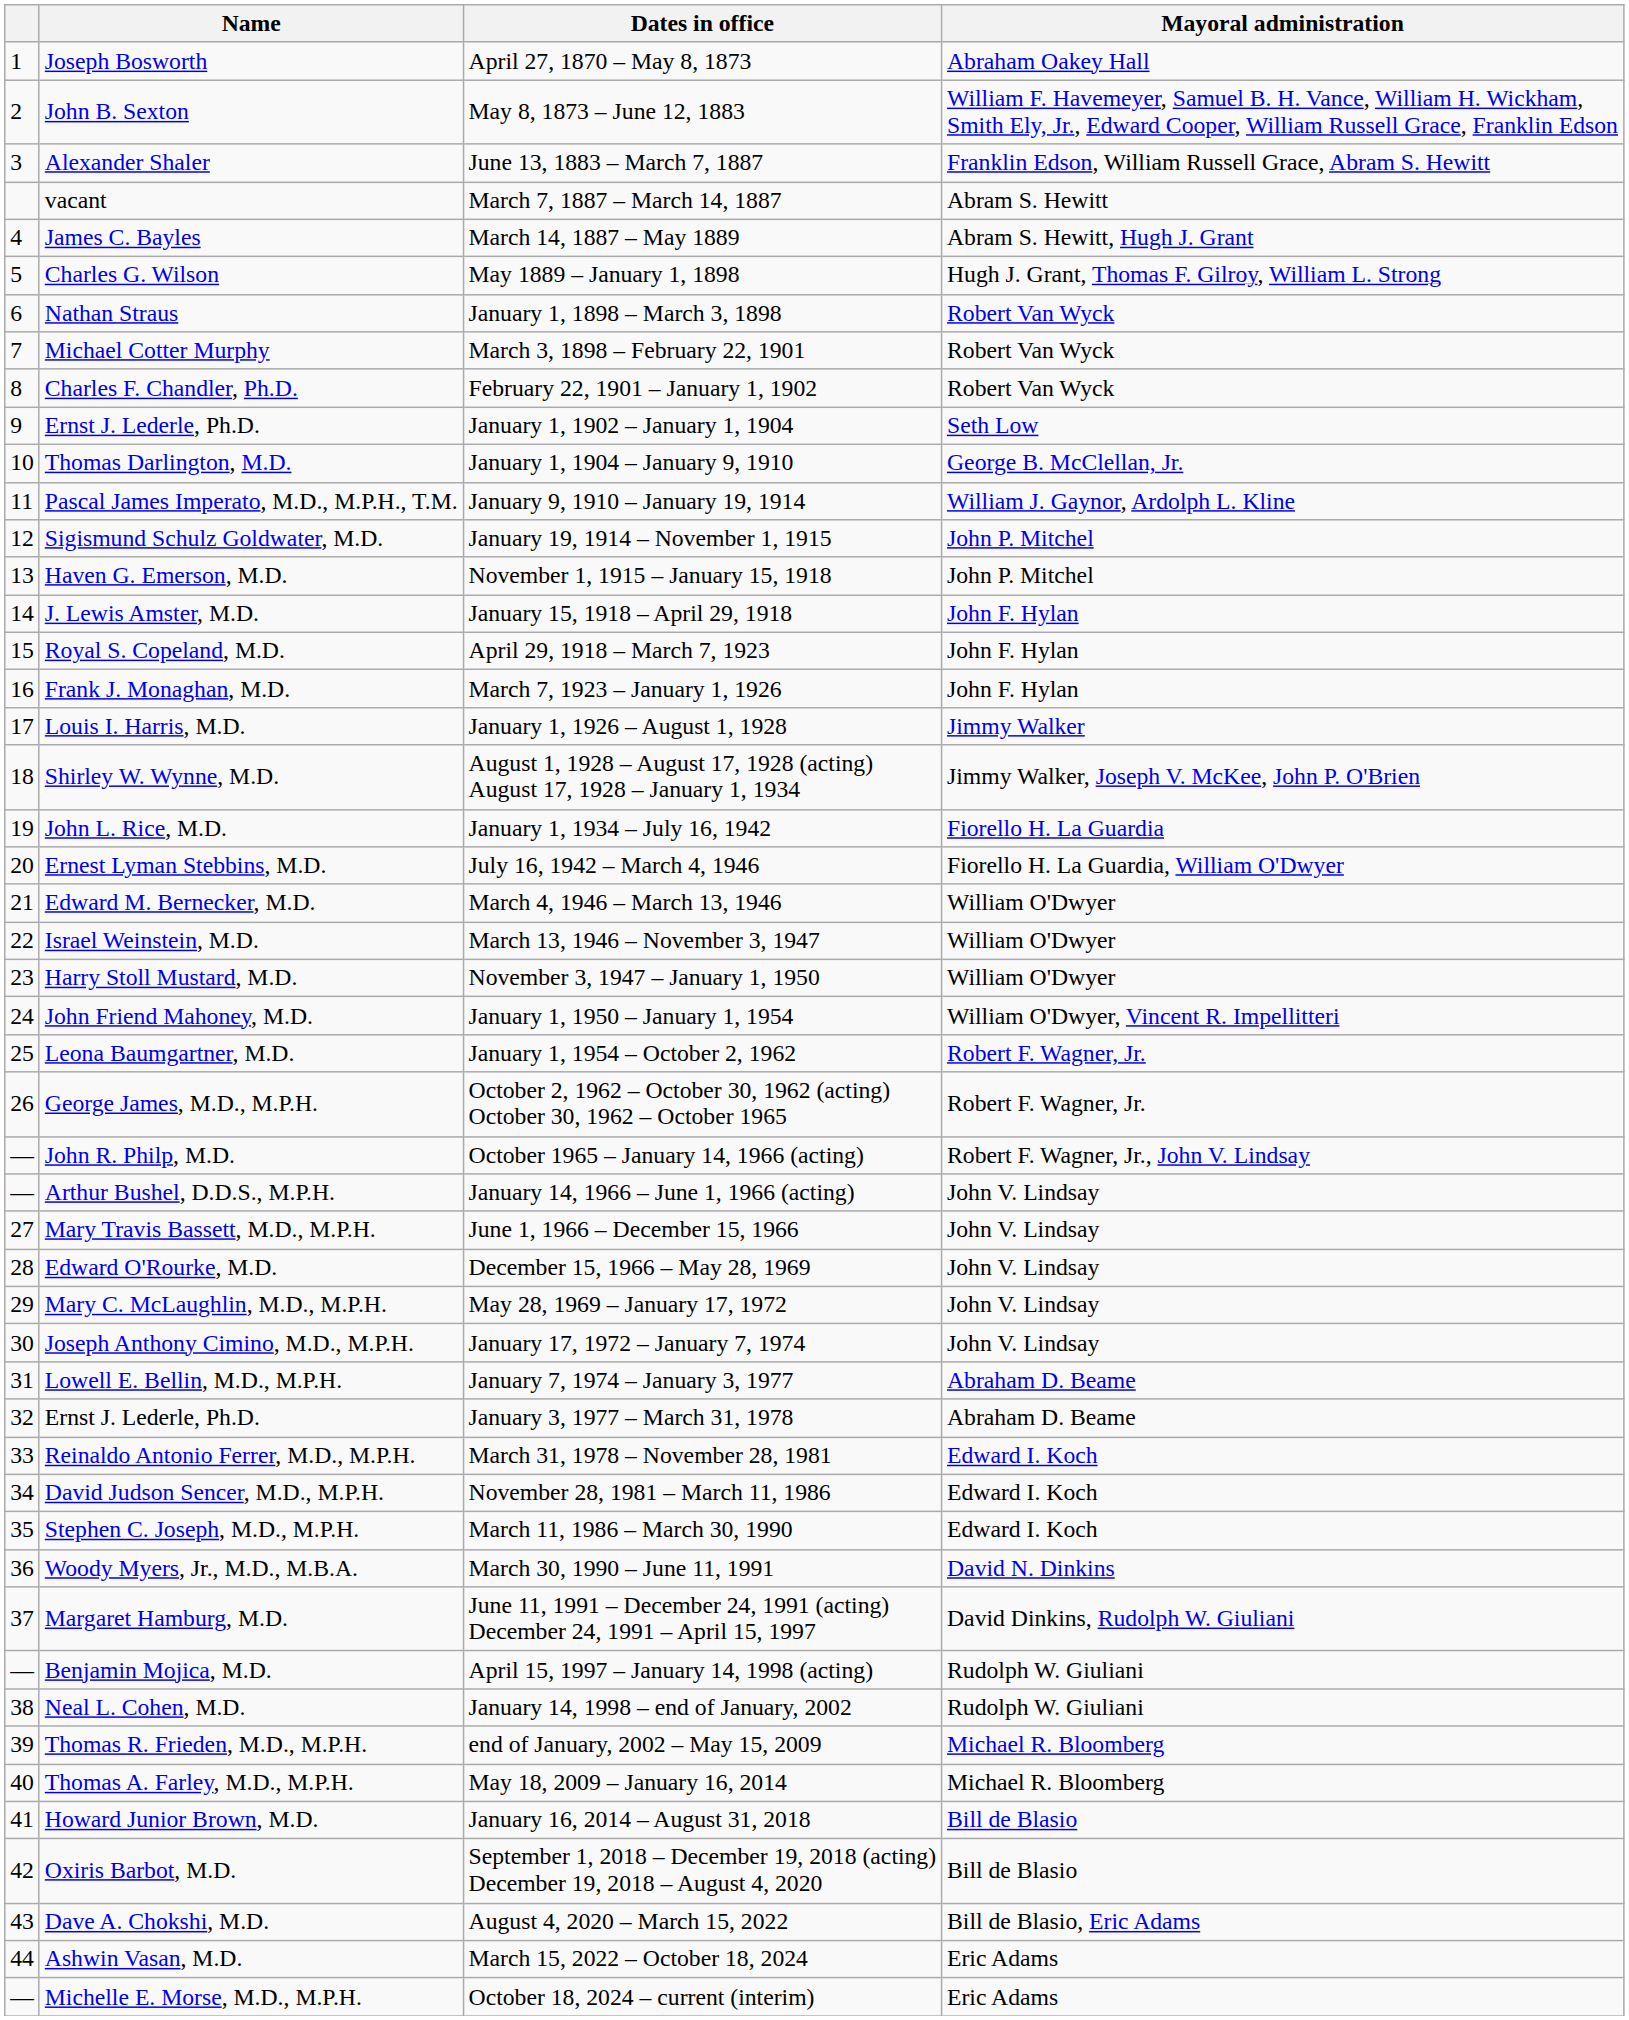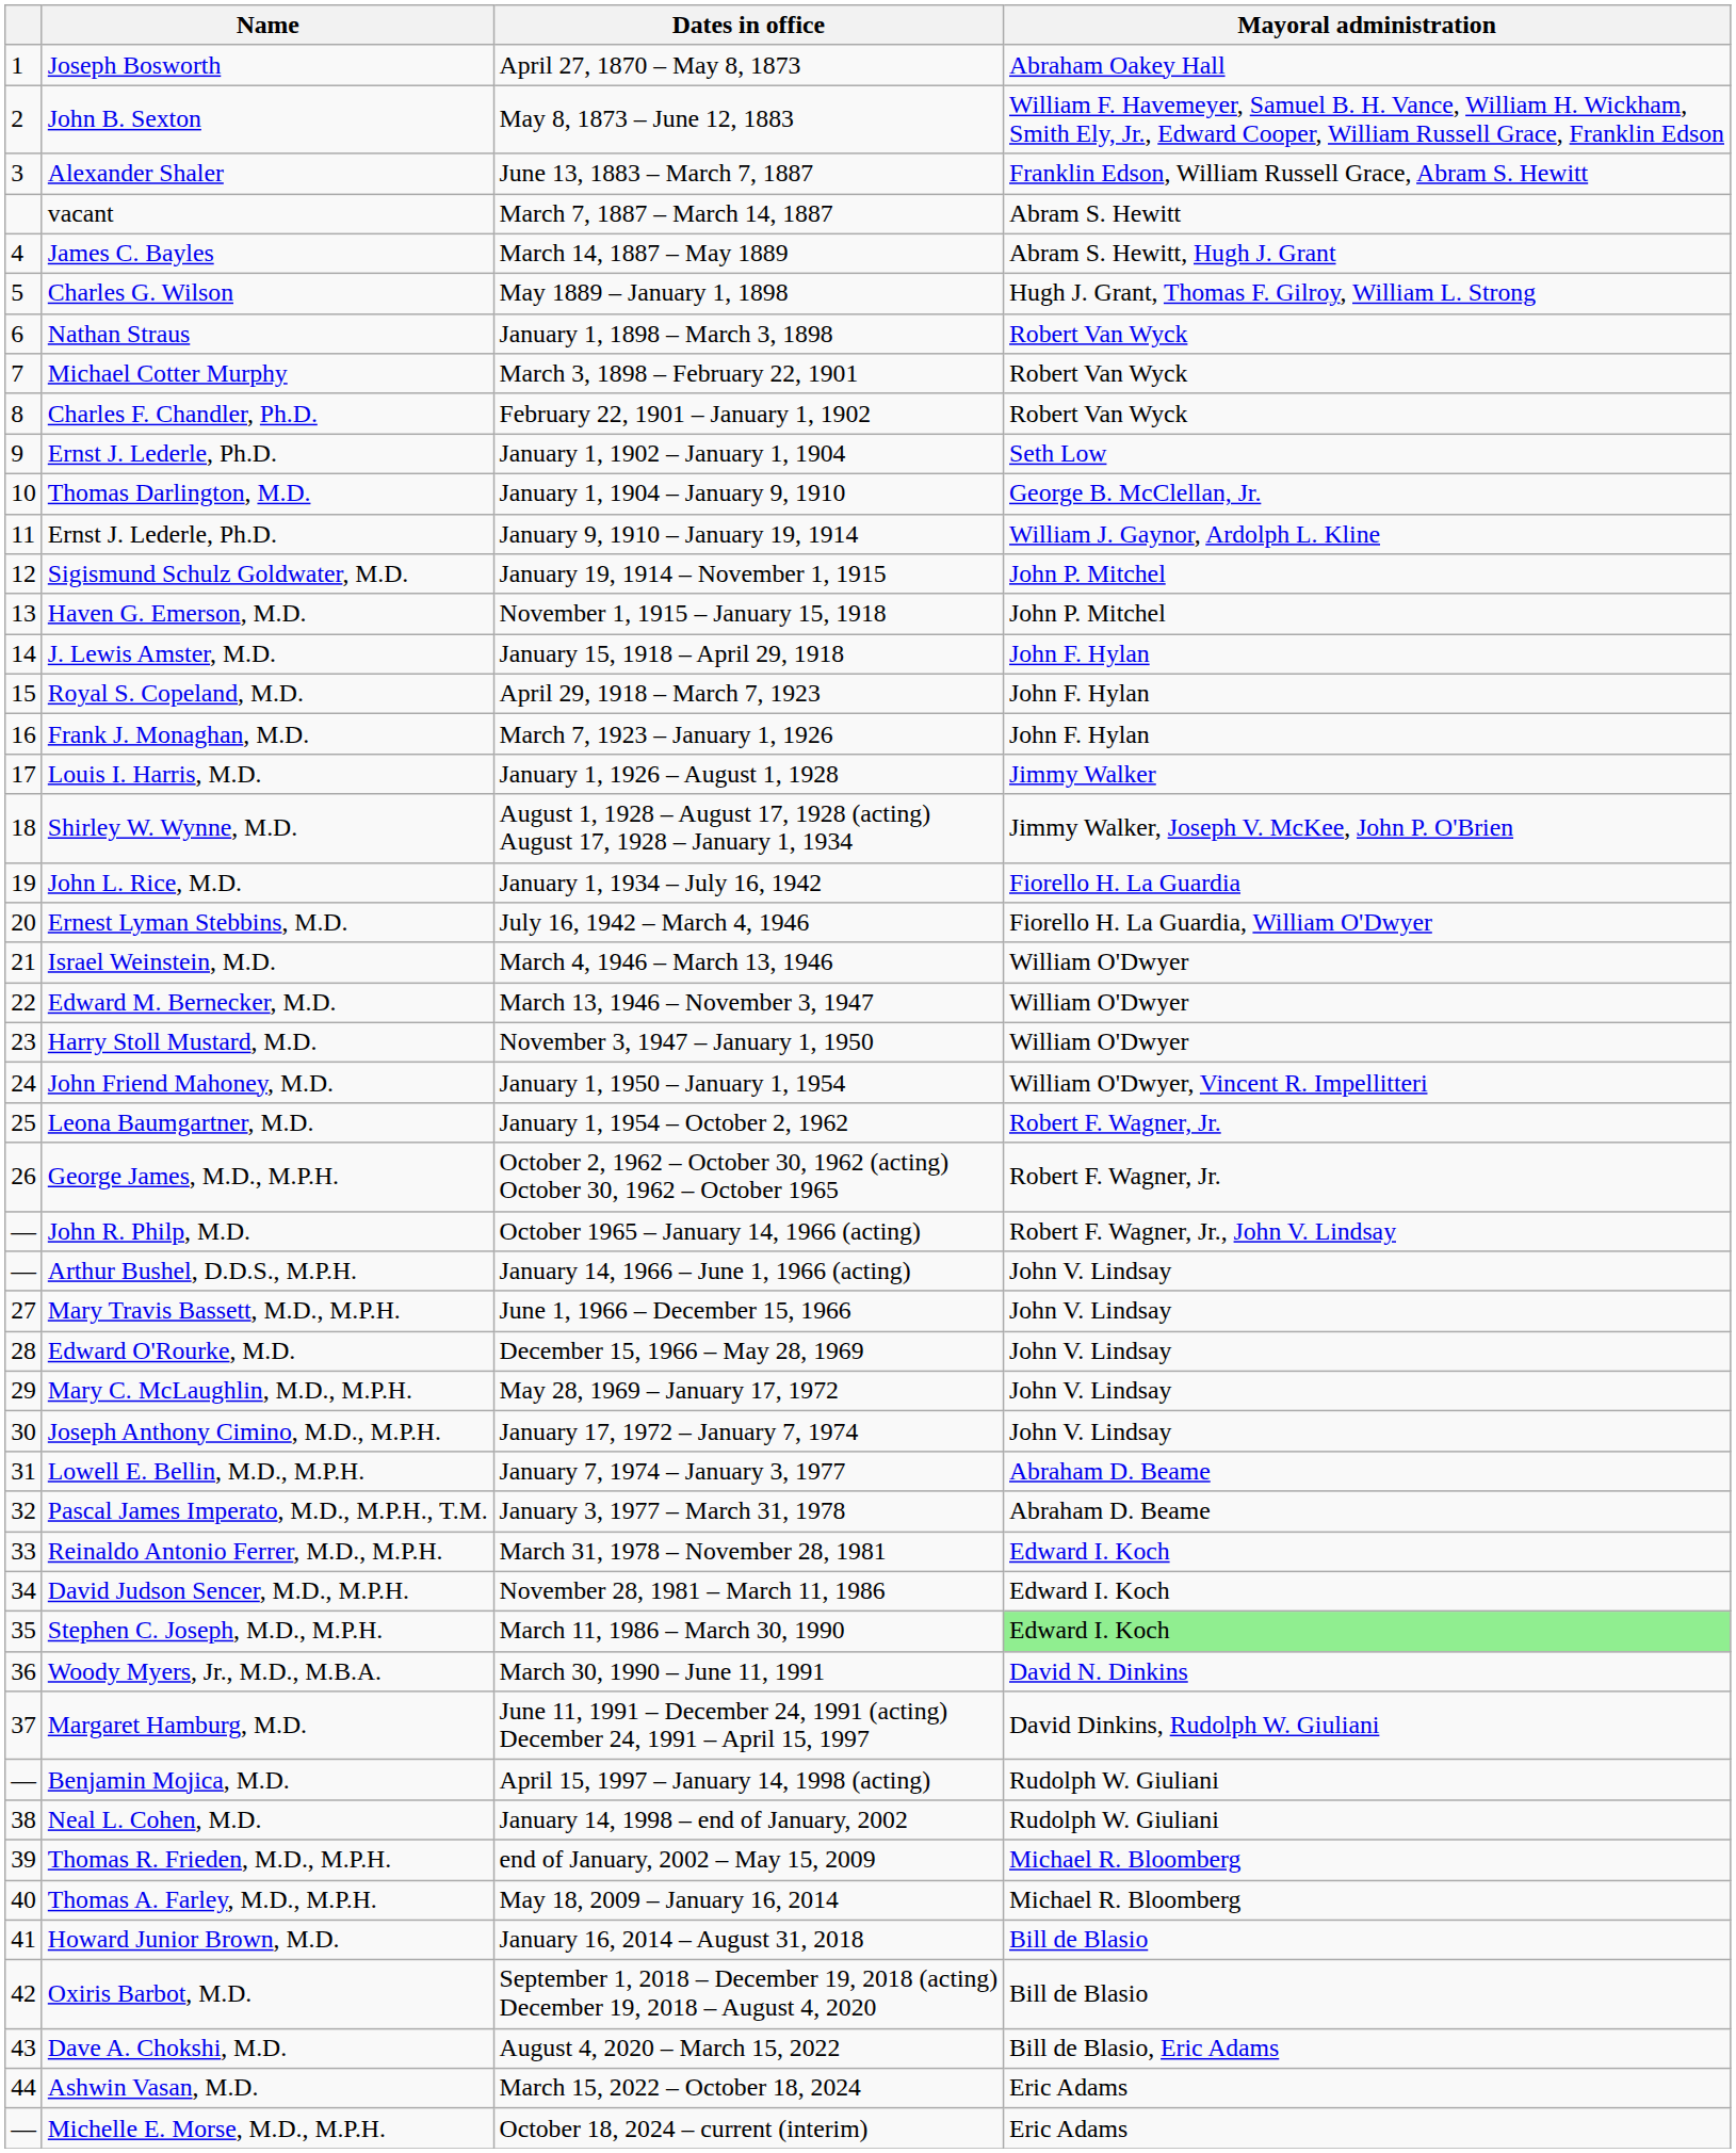 <table class="wikitable">
 <tr>
 <th></th>
 <th>Name</th>
 <th>Dates in office</th>
 <th>Mayoral administration</th>
 </tr>
 <tr>
 <td>1</td>
 <td><a href='#'>Joseph Bosworth</a></td>
 <td>April 27, 1870 – May 8, 1873</td>
 <td><a href='#'>Abraham Oakey Hall</a></td>
 </tr>
 <tr>
 <td>2</td>
 <td><a href='#'>John B. Sexton</a></td>
 <td>May 8, 1873 – June 12, 1883</td>
 <td><a href='#'>William F. Havemeyer</a>, <a href='#'>Samuel B. H. Vance</a>, <a href='#'>William H. Wickham</a>,<br> <a href='#'>Smith Ely, Jr.</a>, <a href='#'>Edward Cooper</a>, <a href='#'>William Russell Grace</a>, <a href='#'>Franklin Edson</a></td>
 </tr>
 <tr>
 <td>3</td>
 <td><a href='#'>Alexander Shaler</a></td>
 <td>June 13, 1883 – March 7, 1887</td>
 <td><a href='#'>Franklin Edson</a>, William Russell Grace, <a href='#'>Abram S. Hewitt</a></td>
 </tr>
 <tr>
 <td></td>
 <td>vacant</td>
 <td>March 7, 1887 – March 14, 1887</td>
 <td>Abram S. Hewitt</td>
 </tr>
 <tr>
 <td>4</td>
 <td><a href='#'>James C. Bayles</a></td>
 <td>March 14, 1887 – May 1889</td>
 <td>Abram S. Hewitt, <a href='#'>Hugh J. Grant</a></td>
 </tr>
 <tr>
 <td>5</td>
 <td><a href='#'>Charles G. Wilson</a></td>
 <td>May 1889 – January 1, 1898</td>
 <td>Hugh J. Grant, <a href='#'>Thomas F. Gilroy</a>, <a href='#'>William L. Strong</a></td>
 </tr>
 <tr>
 <td>6</td>
 <td><a href='#'>Nathan Straus</a></td>
 <td>January 1, 1898 – March 3, 1898</td>
 <td><a href='#'>Robert Van Wyck</a></td>
 </tr>
 <tr>
 <td>7</td>
 <td><a href='#'>Michael Cotter Murphy</a></td>
 <td>March 3, 1898 – February 22, 1901</td>
 <td>Robert Van Wyck</td>
 </tr>
 <tr>
 <td>8</td>
 <td><a href='#'>Charles F. Chandler</a>, <a href='#'>Ph.D.</a></td>
 <td>February 22, 1901 – January 1, 1902</td>
 <td>Robert Van Wyck</td>
 </tr>
 <tr>
 <td>9</td>
 <td><a href='#'>Ernst J. Lederle</a>, Ph.D.</td>
 <td>January 1, 1902 – January 1, 1904</td>
 <td><a href='#'>Seth Low</a></td>
 </tr>
 <tr>
 <td>10</td>
 <td><a href='#'>Thomas Darlington</a>, <a href='#'>M.D.</a></td>
 <td>January 1, 1904 – January 9, 1910</td>
 <td><a href='#'>George B. McClellan, Jr.</a></td>
 </tr>
 <tr>
 <td>11</td>
-<td><a href='#'>Pascal James Imperato</a>, M.D., M.P.H., T.M.</td>
+<td>Ernst J. Lederle, Ph.D.</td>
 <td>January 9, 1910 – January 19, 1914</td>
 <td><a href='#'>William J. Gaynor</a>, <a href='#'>Ardolph L. Kline</a></td>
 </tr>
 <tr>
 <td>12</td>
 <td><a href='#'>Sigismund Schulz Goldwater</a>, M.D.</td>
 <td>January 19, 1914 – November 1, 1915</td>
 <td><a href='#'>John P. Mitchel</a></td>
 </tr>
 <tr>
 <td>13</td>
 <td><a href='#'>Haven G. Emerson</a>, M.D.</td>
 <td>November 1, 1915 – January 15, 1918</td>
 <td>John P. Mitchel</td>
 </tr>
 <tr>
 <td>14</td>
 <td><a href='#'>J. Lewis Amster</a>, M.D.</td>
 <td>January 15, 1918 – April 29, 1918</td>
 <td><a href='#'>John F. Hylan</a></td>
 </tr>
 <tr>
 <td>15</td>
 <td><a href='#'>Royal S. Copeland</a>, M.D.</td>
 <td>April 29, 1918 – March 7, 1923</td>
 <td>John F. Hylan</td>
 </tr>
 <tr>
 <td>16</td>
 <td><a href='#'>Frank J. Monaghan</a>, M.D.</td>
 <td>March 7, 1923 – January 1, 1926</td>
 <td>John F. Hylan</td>
 </tr>
 <tr>
 <td>17</td>
 <td><a href='#'>Louis I. Harris</a>, M.D.</td>
 <td>January 1, 1926 – August 1, 1928</td>
 <td><a href='#'>Jimmy Walker</a></td>
 </tr>
 <tr>
 <td>18</td>
 <td><a href='#'>Shirley W. Wynne</a>, M.D.</td>
 <td>August 1, 1928 – August 17, 1928 (acting)<br>August 17, 1928 – January 1, 1934</td>
 <td>Jimmy Walker, <a href='#'>Joseph V. McKee</a>, <a href='#'>John P. O'Brien</a></td>
 </tr>
 <tr>
 <td>19</td>
 <td><a href='#'>John L. Rice</a>, M.D.</td>
 <td>January 1, 1934 – July 16, 1942</td>
 <td><a href='#'>Fiorello H. La Guardia</a></td>
 </tr>
 <tr>
 <td>20</td>
 <td><a href='#'>Ernest Lyman Stebbins</a>, M.D.</td>
 <td>July 16, 1942 – March 4, 1946</td>
 <td>Fiorello H. La Guardia, <a href='#'>William O'Dwyer</a></td>
 </tr>
 <tr>
 <td>21</td>
-<td><a href='#'>Edward M. Bernecker</a>, M.D.</td>
+<td><a href='#'>Israel Weinstein</a>, M.D.</td>
 <td>March 4, 1946 – March 13, 1946</td>
 <td>William O'Dwyer</td>
 </tr>
 <tr>
 <td>22</td>
-<td><a href='#'>Israel Weinstein</a>, M.D.</td>
+<td><a href='#'>Edward M. Bernecker</a>, M.D.</td>
 <td>March 13, 1946 – November 3, 1947</td>
 <td>William O'Dwyer</td>
 </tr>
 <tr>
 <td>23</td>
 <td><a href='#'>Harry Stoll Mustard</a>, M.D.</td>
 <td>November 3, 1947 – January 1, 1950</td>
 <td>William O'Dwyer</td>
 </tr>
 <tr>
 <td>24</td>
 <td><a href='#'>John Friend Mahoney</a>, M.D.</td>
 <td>January 1, 1950 – January 1, 1954</td>
 <td>William O'Dwyer, <a href='#'>Vincent R. Impellitteri</a></td>
 </tr>
 <tr>
 <td>25</td>
 <td><a href='#'>Leona Baumgartner</a>, M.D.</td>
 <td>January 1, 1954 – October 2, 1962</td>
 <td><a href='#'>Robert F. Wagner, Jr.</a></td>
 </tr>
 <tr>
 <td>26</td>
 <td><a href='#'>George James</a>, M.D., M.P.H.</td>
 <td>October 2, 1962 – October 30, 1962 (acting)<br>October 30, 1962 – October 1965</td>
 <td>Robert F. Wagner, Jr.</td>
 </tr>
 <tr>
 <td>—</td>
 <td><a href='#'>John R. Philp</a>, M.D.</td>
 <td>October 1965 – January 14, 1966 (acting)</td>
 <td>Robert F. Wagner, Jr., <a href='#'>John V. Lindsay</a></td>
 </tr>
 <tr>
 <td>—</td>
 <td><a href='#'>Arthur Bushel</a>, D.D.S., M.P.H.</td>
 <td>January 14, 1966 – June 1, 1966 (acting)</td>
 <td>John V. Lindsay</td>
 </tr>
 <tr>
 <td>27</td>
 <td><a href='#'>Mary Travis Bassett</a>, M.D., M.P.H.</td>
 <td>June 1, 1966 – December 15, 1966</td>
 <td>John V. Lindsay</td>
 </tr>
 <tr>
 <td>28</td>
 <td><a href='#'>Edward O'Rourke</a>, M.D.</td>
 <td>December 15, 1966 – May 28, 1969</td>
 <td>John V. Lindsay</td>
 </tr>
 <tr>
 <td>29</td>
 <td><a href='#'>Mary C. McLaughlin</a>, M.D., M.P.H.</td>
 <td>May 28, 1969 – January 17, 1972</td>
 <td>John V. Lindsay</td>
 </tr>
 <tr>
 <td>30</td>
 <td><a href='#'>Joseph Anthony Cimino</a>, M.D., M.P.H.</td>
 <td>January 17, 1972 – January 7, 1974</td>
 <td>John V. Lindsay</td>
 </tr>
 <tr>
 <td>31</td>
 <td><a href='#'>Lowell E. Bellin</a>, M.D., M.P.H.</td>
 <td>January 7, 1974 – January 3, 1977</td>
 <td><a href='#'>Abraham D. Beame</a></td>
 </tr>
 <tr>
 <td>32</td>
-<td>Ernst J. Lederle, Ph.D.</td>
+<td><a href='#'>Pascal James Imperato</a>, M.D., M.P.H., T.M.</td>
 <td>January 3, 1977 – March 31, 1978</td>
 <td>Abraham D. Beame</td>
 </tr>
 <tr>
 <td>33</td>
 <td><a href='#'>Reinaldo Antonio Ferrer</a>, M.D., M.P.H.</td>
 <td>March 31, 1978 – November 28, 1981</td>
 <td><a href='#'>Edward I. Koch</a></td>
 </tr>
 <tr>
 <td>34</td>
 <td><a href='#'>David Judson Sencer</a>, M.D., M.P.H.</td>
 <td>November 28, 1981 – March 11, 1986</td>
 <td>Edward I. Koch</td>
 </tr>
 <tr>
 <td>35</td>
 <td><a href='#'>Stephen C. Joseph</a>, M.D., M.P.H.</td>
 <td>March 11, 1986 – March 30, 1990</td>
-<td>Edward I. Koch</td>
+<td style="background: lightgreen;">Edward I. Koch</td>
 </tr>
 <tr>
 <td>36</td>
 <td><a href='#'>Woody Myers</a>, Jr., M.D., M.B.A.</td>
 <td>March 30, 1990 – June 11, 1991</td>
 <td><a href='#'>David N. Dinkins</a></td>
 </tr>
 <tr>
 <td>37</td>
 <td><a href='#'>Margaret Hamburg</a>, M.D.</td>
 <td>June 11, 1991 – December 24, 1991 (acting)<br>December 24, 1991 – April 15, 1997</td>
 <td>David Dinkins, <a href='#'>Rudolph W. Giuliani</a></td>
 </tr>
 <tr>
 <td>—</td>
 <td><a href='#'>Benjamin Mojica</a>, M.D.</td>
 <td>April 15, 1997 – January 14, 1998 (acting)</td>
 <td>Rudolph W. Giuliani</td>
 </tr>
 <tr>
 <td>38</td>
 <td><a href='#'>Neal L. Cohen</a>, M.D.</td>
 <td>January 14, 1998 – end of January, 2002</td>
 <td>Rudolph W. Giuliani</td>
 </tr>
 <tr>
 <td>39</td>
 <td><a href='#'>Thomas R. Frieden</a>, M.D., M.P.H.</td>
 <td>end of January, 2002 – May 15, 2009</td>
 <td><a href='#'>Michael R. Bloomberg</a></td>
 </tr>
 <tr>
 <td>40</td>
 <td><a href='#'>Thomas A. Farley</a>, M.D., M.P.H.</td>
 <td>May 18, 2009 – January 16, 2014</td>
 <td>Michael R. Bloomberg</td>
 </tr>
 <tr>
 <td>41</td>
 <td><a href='#'>Howard Junior Brown</a>, M.D.</td>
 <td>January 16, 2014 – August 31, 2018</td>
 <td><a href='#'>Bill de Blasio</a></td>
 </tr>
 <tr>
 <td>42</td>
 <td><a href='#'>Oxiris Barbot</a>, M.D.</td>
 <td>September 1, 2018 – December 19, 2018 (acting)<br>December 19, 2018 – August 4, 2020</td>
 <td>Bill de Blasio</td>
 </tr>
 <tr>
 <td>43</td>
 <td><a href='#'>Dave A. Chokshi</a>, M.D.</td>
 <td>August 4, 2020 – March 15, 2022</td>
 <td>Bill de Blasio, <a href='#'>Eric Adams</a></td>
 </tr>
 <tr>
 <td>44</td>
 <td><a href='#'>Ashwin Vasan</a>, M.D.</td>
 <td>March 15, 2022 – October 18, 2024</td>
 <td>Eric Adams</td>
 </tr>
 <tr>
 <td>—</td>
 <td><a href='#'>Michelle E. Morse</a>, M.D., M.P.H.</td>
 <td>October 18, 2024 – current (interim)</td>
 <td>Eric Adams</td>
 </tr>
 </table>
